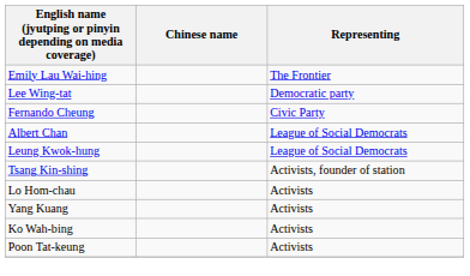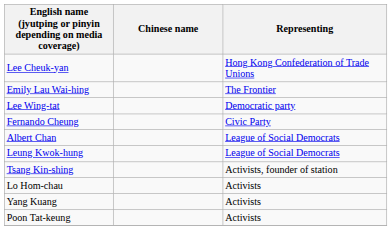 <table class="wikitable">
 <tr>
 <th width=20%>English name<br>(jyutping or pinyin depending on media coverage)</th>
 <th width=20%>Chinese name</th>
 <th width=30%>Representing</th>
+</tr>
+<tr>
+<td><a href='#'>Lee Cheuk-yan</a></td>
+<td></td>
+<td><a href='#'>Hong Kong Confederation of Trade Unions</a></td>
 </tr>
 <tr>
 <td><a href='#'>Emily Lau Wai-hing</a></td>
 <td></td>
 <td><a href='#'>The Frontier</a></td>
 </tr>
 <tr>
 <td><a href='#'>Lee Wing-tat</a></td>
 <td></td>
 <td><a href='#'>Democratic party</a></td>
 </tr>
 <tr>
 <td><a href='#'>Fernando Cheung</a></td>
 <td></td>
 <td><a href='#'>Civic Party</a></td>
 </tr>
 <tr>
 <td><a href='#'>Albert Chan</a></td>
 <td></td>
 <td><a href='#'>League of Social Democrats</a></td>
 </tr>
 <tr>
 <td><a href='#'>Leung Kwok-hung</a></td>
 <td></td>
 <td><a href='#'>League of Social Democrats</a></td>
 </tr>
 <tr>
 <td><a href='#'>Tsang Kin-shing</a></td>
 <td></td>
 <td>Activists, founder of station</td>
 </tr>
 <tr>
 <td>Lo Hom-chau</td>
 <td></td>
 <td>Activists</td>
 </tr>
 <tr>
 <td>Yang Kuang</td>
 <td></td>
 <td>Activists</td>
 </tr>
 <tr>
-<td>Ko Wah-bing</td>
-<td></td>
-<td>Activists</td>
-</tr>
-<tr>
 <td>Poon Tat-keung</td>
 <td></td>
 <td>Activists</td>
 </tr>
 <tr>
 </tr>
 </table>
